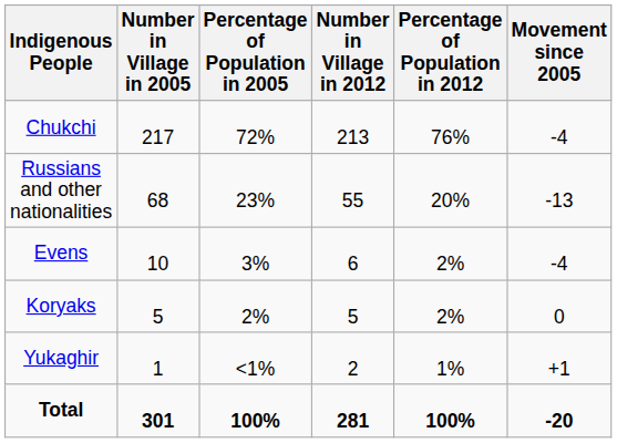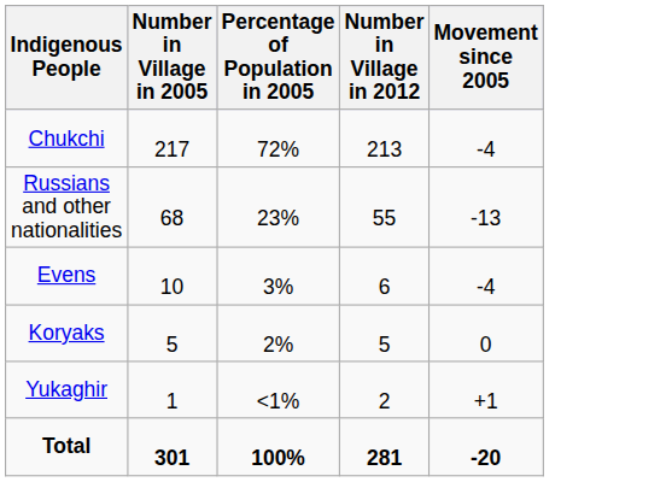 <table class="wikitable" style="width:40%" align="center">
 <tr bgcolor="#CCCCFF" align="centre">
 <th>Indigenous People</th>
 <th>Number in Village in 2005</th>
 <th>Percentage of Population in 2005</th>
 <th>Number in Village in 2012</th>
-<th>Percentage of Population in 2012</th>
 <th>Movement since 2005</th>
 </tr>
 <tr style="text-align:center;">
 <td><a href='#'>Chukchi</a><br></td>
 <td><br>217</td>
 <td><br>72%</td>
 <td><br>213</td>
-<td><br>76%</td>
 <td><br>-4</td>
 </tr>
 <tr style="text-align:center;">
 <td><a href='#'>Russians</a> and other nationalities<br></td>
 <td><br>68</td>
 <td><br>23%</td>
 <td><br>55</td>
-<td><br>20%</td>
 <td><br>-13</td>
 </tr>
 <tr style="text-align:center;">
 <td><a href='#'>Evens</a></td>
 <td><br>10</td>
 <td><br>3%</td>
 <td><br>6</td>
-<td><br>2%</td>
 <td><br>-4</td>
 </tr>
 <tr style="text-align:center;">
 <td><a href='#'>Koryaks</a></td>
 <td><br>5</td>
 <td><br>2%</td>
 <td><br>5</td>
-<td><br>2%</td>
 <td><br>0</td>
 </tr>
 <tr style="text-align:center;">
 <td><a href='#'>Yukaghir</a></td>
 <td><br>1</td>
 <td><br><1%</td>
 <td><br>2</td>
-<td><br>1%</td>
 <td><br>+1</td>
 </tr>
 <tr style="text-align:center;">
 <td><strong>Total</strong></td>
 <td><br><strong>301</strong></td>
 <td><br><strong>100%</strong></td>
 <td><br><strong>281</strong></td>
-<td><br><strong>100%</strong></td>
 <td><br><strong>-20</strong></td>
 </tr>
 </table>
